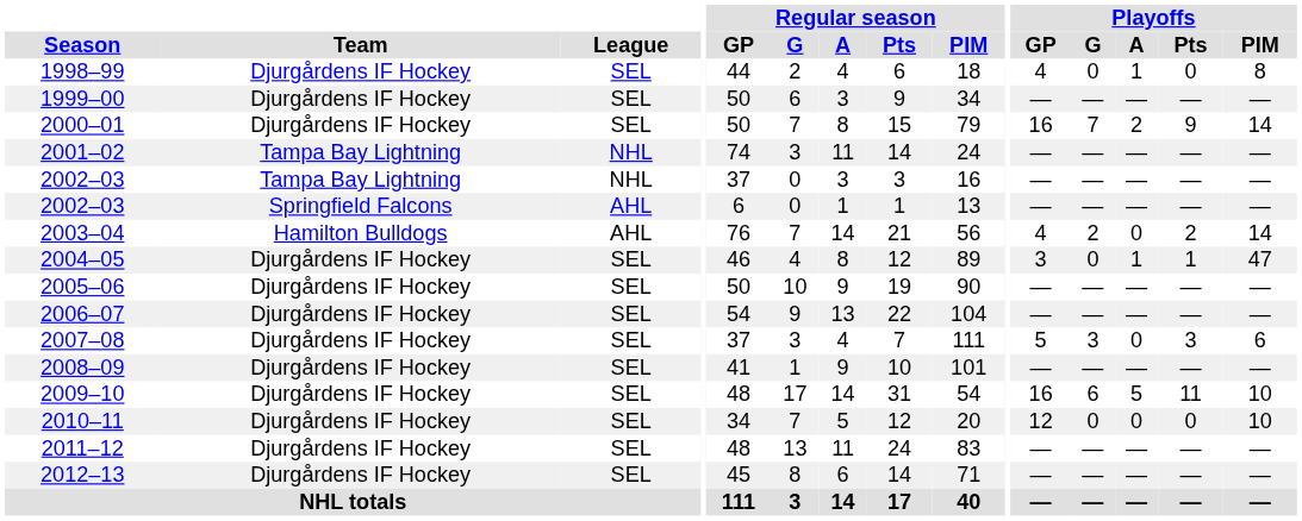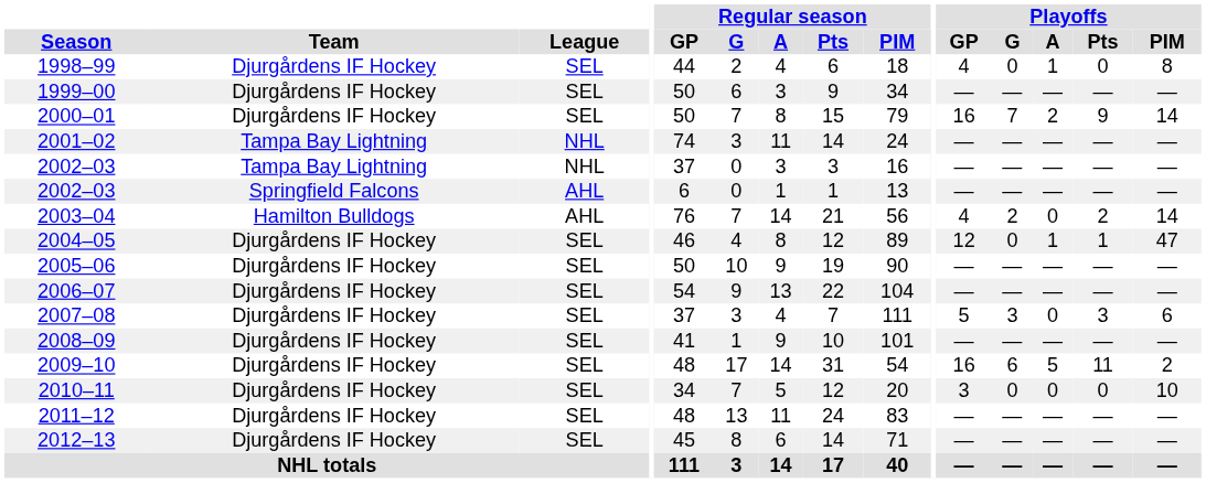 <table border="0" cellpadding="1" cellspacing="0" style="text-align:center; width:60em">
 <tr bgcolor="#e0e0e0">
 <th colspan="3" bgcolor="#ffffff"></th>
 <th rowspan="99" bgcolor="#ffffff"></th>
 <th colspan="5"><a href='#'>Regular season</a></th>
 <th rowspan="99" bgcolor="#ffffff"></th>
 <th colspan="5"><a href='#'>Playoffs</a></th>
 </tr>
 <tr bgcolor="#e0e0e0">
 <th><a href='#'>Season</a></th>
 <th>Team</th>
 <th>League</th>
 <th>GP</th>
 <th><a href='#'>G</a></th>
 <th><a href='#'>A</a></th>
 <th><a href='#'>Pts</a></th>
 <th><a href='#'>PIM</a></th>
 <th>GP</th>
 <th>G</th>
 <th>A</th>
 <th>Pts</th>
 <th>PIM</th>
 </tr>
 <tr>
 <td><a href='#'>1998–99</a></td>
 <td><a href='#'>Djurgårdens IF Hockey</a></td>
 <td><a href='#'>SEL</a></td>
 <td>44</td>
 <td>2</td>
 <td>4</td>
 <td>6</td>
 <td>18</td>
 <td>4</td>
 <td>0</td>
 <td>1</td>
 <td>0</td>
 <td>8</td>
 </tr>
 <tr bgcolor="#f0f0f0">
 <td><a href='#'>1999–00</a></td>
 <td>Djurgårdens IF Hockey</td>
 <td>SEL</td>
 <td>50</td>
 <td>6</td>
 <td>3</td>
 <td>9</td>
 <td>34</td>
 <td>—</td>
 <td>—</td>
 <td>—</td>
 <td>—</td>
 <td>—</td>
 </tr>
 <tr>
 <td><a href='#'>2000–01</a></td>
 <td>Djurgårdens IF Hockey</td>
 <td>SEL</td>
 <td>50</td>
 <td>7</td>
 <td>8</td>
 <td>15</td>
 <td>79</td>
 <td>16</td>
 <td>7</td>
 <td>2</td>
 <td>9</td>
 <td>14</td>
 </tr>
 <tr bgcolor="#f0f0f0">
 <td><a href='#'>2001–02</a></td>
 <td><a href='#'>Tampa Bay Lightning</a></td>
 <td><a href='#'>NHL</a></td>
 <td>74</td>
 <td>3</td>
 <td>11</td>
 <td>14</td>
 <td>24</td>
 <td>—</td>
 <td>—</td>
 <td>—</td>
 <td>—</td>
 <td>—</td>
 </tr>
 <tr>
 <td><a href='#'>2002–03</a></td>
 <td><a href='#'>Tampa Bay Lightning</a></td>
 <td>NHL</td>
 <td>37</td>
 <td>0</td>
 <td>3</td>
 <td>3</td>
 <td>16</td>
 <td>—</td>
 <td>—</td>
 <td>—</td>
 <td>—</td>
 <td>—</td>
 </tr>
 <tr bgcolor="#f0f0f0">
 <td><a href='#'>2002–03</a></td>
 <td><a href='#'>Springfield Falcons</a></td>
 <td><a href='#'>AHL</a></td>
 <td>6</td>
 <td>0</td>
 <td>1</td>
 <td>1</td>
 <td>13</td>
 <td>—</td>
 <td>—</td>
 <td>—</td>
 <td>—</td>
 <td>—</td>
 </tr>
 <tr>
 <td><a href='#'>2003–04</a></td>
 <td><a href='#'>Hamilton Bulldogs</a></td>
 <td>AHL</td>
 <td>76</td>
 <td>7</td>
 <td>14</td>
 <td>21</td>
 <td>56</td>
 <td>4</td>
 <td>2</td>
 <td>0</td>
 <td>2</td>
 <td>14</td>
 </tr>
 <tr bgcolor="#f0f0f0">
 <td><a href='#'>2004–05</a></td>
 <td>Djurgårdens IF Hockey</td>
 <td>SEL</td>
 <td>46</td>
 <td>4</td>
 <td>8</td>
 <td>12</td>
 <td>89</td>
-<td>3</td>
+<td>12</td>
 <td>0</td>
 <td>1</td>
 <td>1</td>
 <td>47</td>
 </tr>
 <tr>
 <td><a href='#'>2005–06</a></td>
 <td>Djurgårdens IF Hockey</td>
 <td>SEL</td>
 <td>50</td>
 <td>10</td>
 <td>9</td>
 <td>19</td>
 <td>90</td>
 <td>—</td>
 <td>—</td>
 <td>—</td>
 <td>—</td>
 <td>—</td>
 </tr>
 <tr bgcolor="#f0f0f0">
 <td><a href='#'>2006–07</a></td>
 <td>Djurgårdens IF Hockey</td>
 <td>SEL</td>
 <td>54</td>
 <td>9</td>
 <td>13</td>
 <td>22</td>
 <td>104</td>
 <td>—</td>
 <td>—</td>
 <td>—</td>
 <td>—</td>
 <td>—</td>
 </tr>
 <tr>
 <td><a href='#'>2007–08</a></td>
 <td>Djurgårdens IF Hockey</td>
 <td>SEL</td>
 <td>37</td>
 <td>3</td>
 <td>4</td>
 <td>7</td>
 <td>111</td>
 <td>5</td>
 <td>3</td>
 <td>0</td>
 <td>3</td>
 <td>6</td>
 </tr>
 <tr bgcolor="#f0f0f0">
 <td><a href='#'>2008–09</a></td>
 <td>Djurgårdens IF Hockey</td>
 <td>SEL</td>
 <td>41</td>
 <td>1</td>
 <td>9</td>
 <td>10</td>
 <td>101</td>
 <td>—</td>
 <td>—</td>
 <td>—</td>
 <td>—</td>
 <td>—</td>
 </tr>
 <tr>
 <td><a href='#'>2009–10</a></td>
 <td>Djurgårdens IF Hockey</td>
 <td>SEL</td>
 <td>48</td>
 <td>17</td>
 <td>14</td>
 <td>31</td>
 <td>54</td>
 <td>16</td>
 <td>6</td>
 <td>5</td>
 <td>11</td>
-<td>10</td>
+<td>2</td>
 </tr>
 <tr bgcolor="#f0f0f0">
 <td><a href='#'>2010–11</a></td>
 <td>Djurgårdens IF Hockey</td>
 <td>SEL</td>
 <td>34</td>
 <td>7</td>
 <td>5</td>
 <td>12</td>
 <td>20</td>
-<td>12</td>
+<td>3</td>
 <td>0</td>
 <td>0</td>
 <td>0</td>
 <td>10</td>
 </tr>
 <tr>
 <td><a href='#'>2011–12</a></td>
 <td>Djurgårdens IF Hockey</td>
 <td>SEL</td>
 <td>48</td>
 <td>13</td>
 <td>11</td>
 <td>24</td>
 <td>83</td>
 <td>—</td>
 <td>—</td>
 <td>—</td>
 <td>—</td>
 <td>—</td>
 </tr>
 <tr bgcolor="#f0f0f0">
 <td><a href='#'>2012–13</a></td>
 <td>Djurgårdens IF Hockey</td>
 <td>SEL</td>
 <td>45</td>
 <td>8</td>
 <td>6</td>
 <td>14</td>
 <td>71</td>
 <td>—</td>
 <td>—</td>
 <td>—</td>
 <td>—</td>
 <td>—</td>
 </tr>
 <tr bgcolor="#e0e0e0">
 <th colspan="3">NHL totals</th>
 <th>111</th>
 <th>3</th>
 <th>14</th>
 <th>17</th>
 <th>40</th>
 <th>—</th>
 <th>—</th>
 <th>—</th>
 <th>—</th>
 <th>—</th>
 </tr>
 </table>
